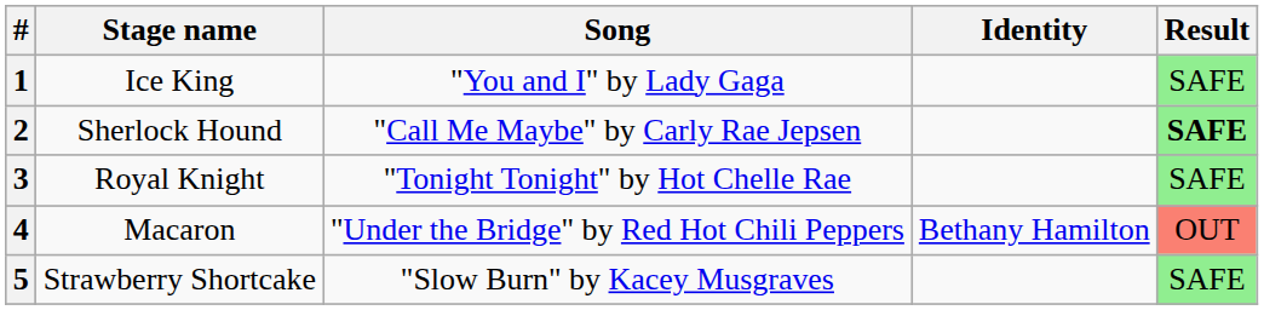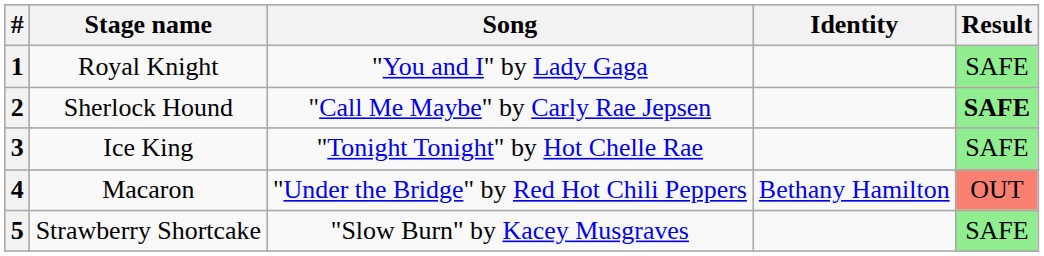 <table class="wikitable plainrowheaders" style="text-align: center;">
 <tr>
 <th>#</th>
 <th>Stage name</th>
 <th>Song</th>
 <th>Identity</th>
 <th>Result</th>
 </tr>
 <tr>
 <th>1</th>
-<td>Ice King</td>
+<td>Royal Knight</td>
 <td>"<a href='#'>You and I</a>" by <a href='#'>Lady Gaga</a></td>
 <td></td>
 <td bgcolor=lightgreen>SAFE</td>
 </tr>
 <tr>
 <th>2</th>
 <td>Sherlock Hound</td>
 <td>"<a href='#'>Call Me Maybe</a>" by <a href='#'>Carly Rae Jepsen</a></td>
 <td></td>
 <td bgcolor=lightgreen><strong>SAFE</strong></td>
 </tr>
 <tr>
 <th>3</th>
-<td>Royal Knight</td>
+<td>Ice King</td>
 <td>"<a href='#'>Tonight Tonight</a>" by <a href='#'>Hot Chelle Rae</a></td>
 <td></td>
 <td bgcolor=lightgreen>SAFE</td>
 </tr>
 <tr>
 <th>4</th>
 <td>Macaron</td>
 <td>"<a href='#'>Under the Bridge</a>" by <a href='#'>Red Hot Chili Peppers</a></td>
 <td><a href='#'>Bethany Hamilton</a></td>
 <td bgcolor="salmon">OUT</td>
 </tr>
 <tr>
 <th>5</th>
 <td>Strawberry Shortcake</td>
 <td>"Slow Burn" by <a href='#'>Kacey Musgraves</a></td>
 <td></td>
 <td bgcolor=lightgreen>SAFE</td>
 </tr>
 </table>
